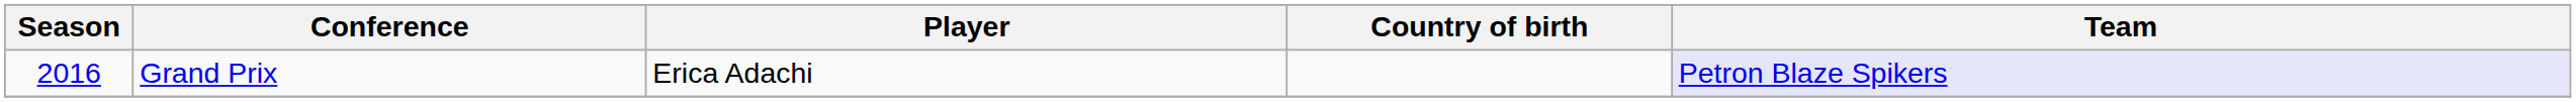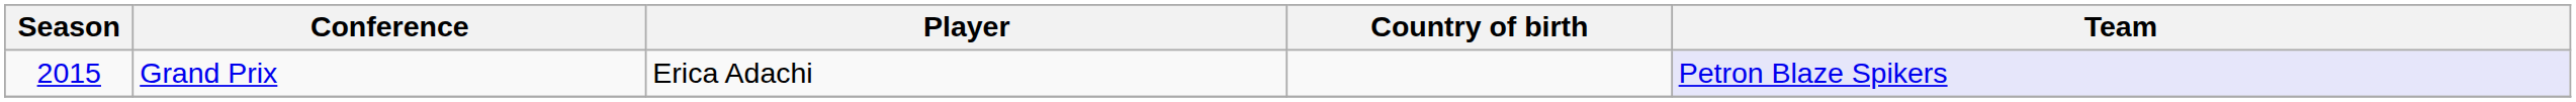 <table class="wikitable plainrowheaders sortable" width="90%" summary="Season (sortable), Player (sortable), Position (sortable), Nationality (sortable) and Team (sortable)">
 <tr>
 <th scope="col" width="5%">Season</th>
 <th scope="col" width="20%">Conference</th>
 <th scope="col" width="25%">Player</th>
 <th scope="col" width="15%">Country of birth</th>
 <th scope="col">Team</th>
 </tr>
 <tr>
-<td rowspan="1" align=center><a href='#'>2016</a></td>
+<td rowspan="1" align=center><a href='#'>2015</a></td>
 <td><a href='#'>Grand Prix</a></td>
 <td>Erica Adachi</td>
 <td></td>
 <td style="background: lavender;"><a href='#'>Petron Blaze Spikers</a></td>
 </tr>
 <tr>
 </tr>
 </table>
